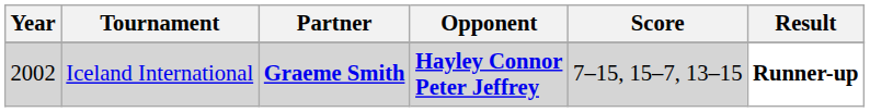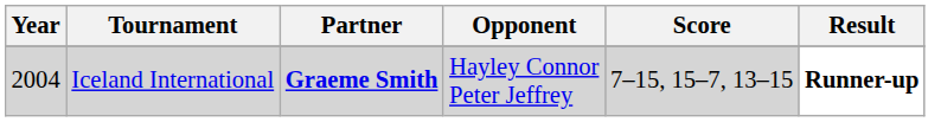 <table class="sortable wikitable" style="font-size:90%;">
 <tr>
 <th>Year</th>
 <th>Tournament</th>
 <th>Partner</th>
 <th>Opponent</th>
 <th>Score</th>
 <th>Result</th>
 </tr>
 <tr>
 </tr>
 <tr style="background:#D5D5D5">
-<td align="center">2002</td>
+<td align="center">2004</td>
 <td align="left"><a href='#'>Iceland International</a></td>
 <td align="left"><strong> <a href='#'>Graeme Smith</a></strong></td>
-<td align="left"><strong> <a href='#'>Hayley Connor</a> <br>  <a href='#'>Peter Jeffrey</a></strong></td>
+<td align="left"> <a href='#'>Hayley Connor</a> <br>  <a href='#'>Peter Jeffrey</a></td>
 <td align="left">7–15, 15–7, 13–15</td>
 <td style="text-align:left; background:white"> <strong>Runner-up</strong></td>
 </tr>
 </table>
